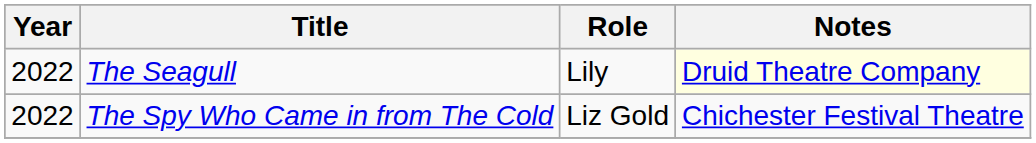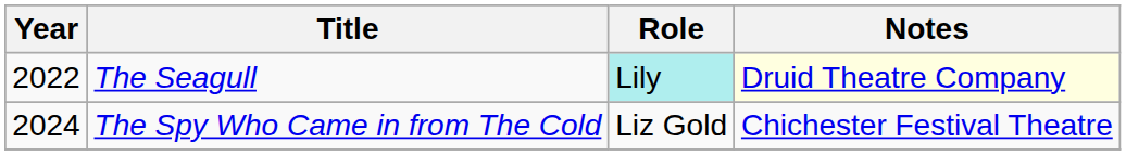 <table class="wikitable">
 <tr>
 <th>Year</th>
 <th>Title</th>
 <th>Role</th>
 <th>Notes</th>
 </tr>
 <tr>
 <td>2022</td>
 <td><em><a href='#'>The Seagull</a></em></td>
-<td>Lily</td>
+<td style="background: paleturquoise;">Lily</td>
 <td style="background: lightyellow;"><a href='#'>Druid Theatre Company</a></td>
 </tr>
 <tr>
-<td>2022</td>
+<td>2024</td>
 <td><em><a href='#'>The Spy Who Came in from The Cold</a></em></td>
 <td>Liz Gold</td>
 <td><a href='#'>Chichester Festival Theatre</a></td>
 </tr>
 <tr>
 </tr>
 </table>
